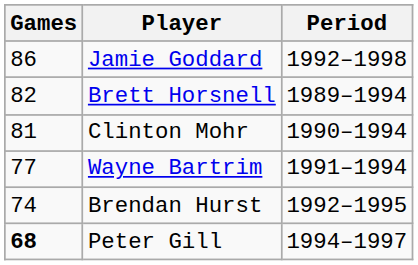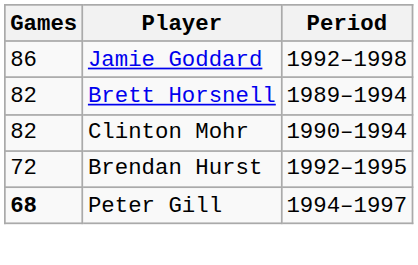 <table class="wikitable">
 <tr>
 <th>Games</th>
 <th>Player</th>
 <th>Period</th>
 </tr>
 <tr>
 <td>86</td>
 <td><a href='#'>Jamie Goddard</a></td>
 <td>1992–1998</td>
 </tr>
 <tr>
 <td>82</td>
 <td><a href='#'>Brett Horsnell</a></td>
 <td>1989–1994</td>
 </tr>
 <tr>
-<td>81</td>
+<td>82</td>
 <td>Clinton Mohr</td>
 <td>1990–1994</td>
 </tr>
 <tr>
-<td>77</td>
-<td><a href='#'>Wayne Bartrim</a></td>
-<td>1991–1994</td>
-</tr>
-<tr>
-<td>74</td>
+<td>72</td>
 <td>Brendan Hurst</td>
 <td>1992–1995</td>
 </tr>
 <tr>
 <td><strong>68</strong></td>
 <td>Peter Gill</td>
 <td>1994–1997</td>
 </tr>
 </table>
